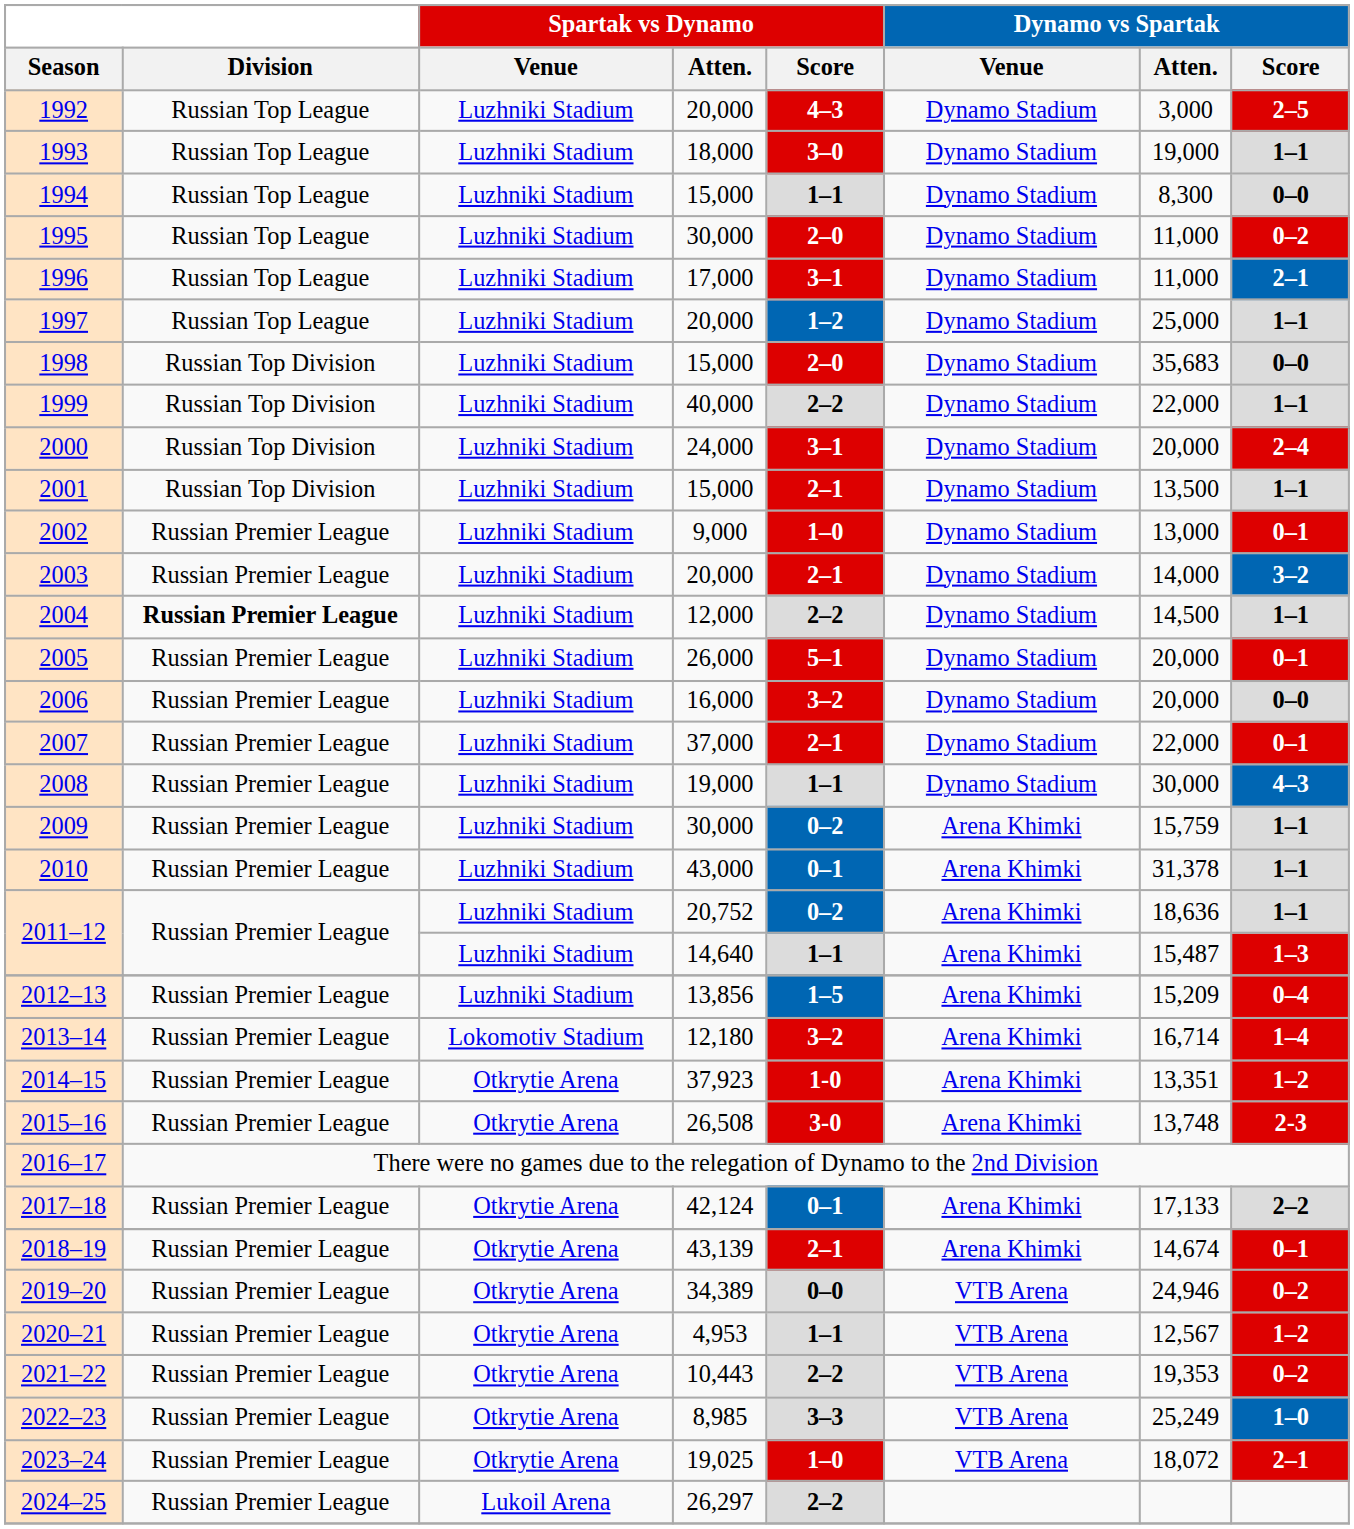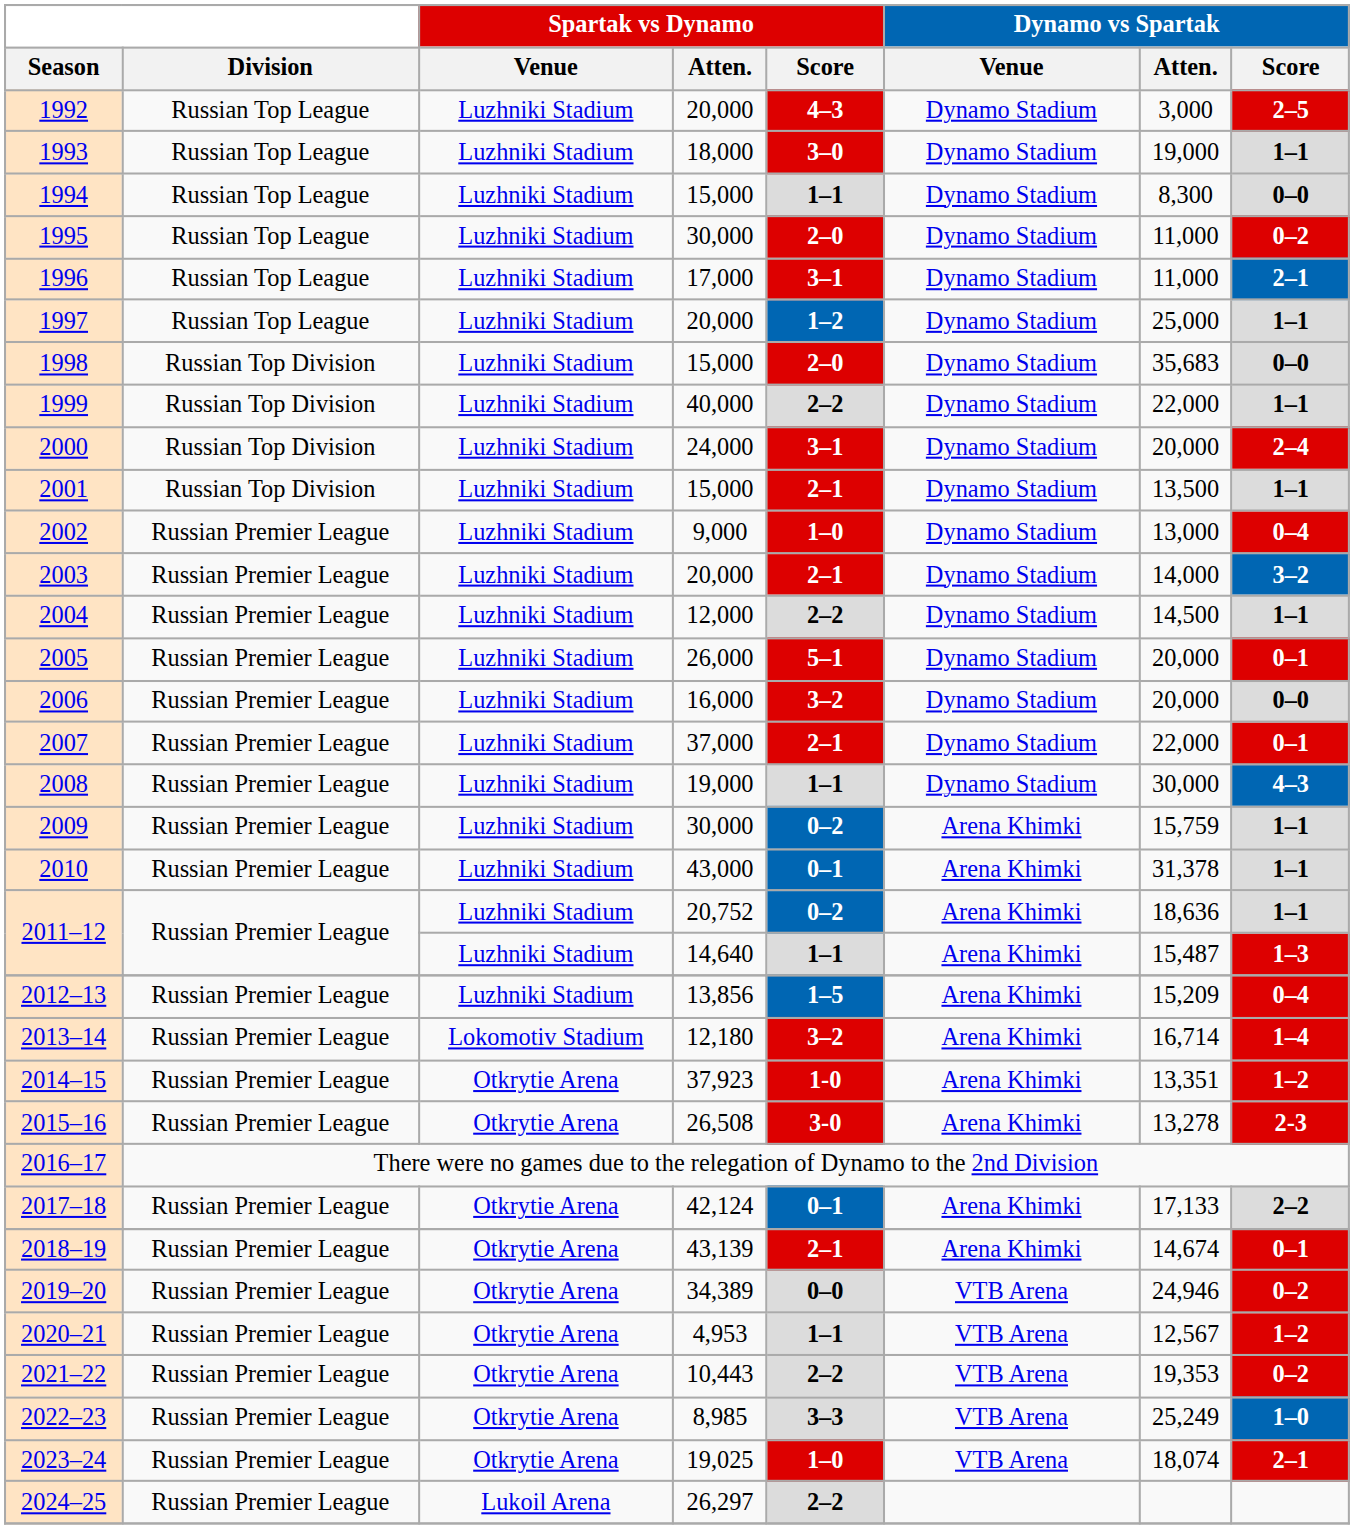 <table class="wikitable" style="text-align: center; font-size: 12px">
 <tr bgcolor=#f5f5f5>
 </tr>
 <tr align=center bgcolor="#FFFFFF">
 <td colspan=2></td>
 <th colspan=3 style="color:#ffffff;background:#DD0000">Spartak vs Dynamo</th>
 <th colspan=3 style="color:#ffffff;background:#0066b3">Dynamo vs Spartak</th>
 </tr>
 <tr>
 <th width="52">Season</th>
 <th width="140">Division</th>
 <th width="120">Venue</th>
 <th width="40">Atten.</th>
 <th width="52">Score</th>
 <th width="120">Venue</th>
 <th width="40">Atten.</th>
 <th width="52">Score</th>
 </tr>
 <tr>
 <td bgcolor=#ffe4c4><a href='#'>1992</a></td>
 <td>Russian Top League</td>
 <td align: center;><a href='#'>Luzhniki Stadium</a></td>
 <td align: center;>20,000</td>
 <td style="color:#ffffff;background:#DD0000"><strong>4–3</strong></td>
 <td align: center;><a href='#'>Dynamo Stadium</a></td>
 <td align: center;>3,000</td>
 <td style="color:#ffffff;background:#DD0000"><strong>2–5</strong></td>
 </tr>
 <tr>
 <td bgcolor=#ffe4c4><a href='#'>1993</a></td>
 <td>Russian Top League</td>
 <td align: center;><a href='#'>Luzhniki Stadium</a></td>
 <td align: center;>18,000</td>
 <td style="color:#ffffff;background:#DD0000"><strong>3–0</strong></td>
 <td align: center;><a href='#'>Dynamo Stadium</a></td>
 <td align: center;>19,000</td>
 <td bgcolor=#dcdcdc><strong>1–1</strong></td>
 </tr>
 <tr>
 <td bgcolor=#ffe4c4><a href='#'>1994</a></td>
 <td>Russian Top League</td>
 <td align: center;><a href='#'>Luzhniki Stadium</a></td>
 <td align: center;>15,000</td>
 <td bgcolor=#dcdcdc><strong>1–1</strong></td>
 <td align: center;><a href='#'>Dynamo Stadium</a></td>
 <td align: center;>8,300</td>
 <td bgcolor=#dcdcdc><strong>0–0</strong></td>
 </tr>
 <tr>
 <td bgcolor=#ffe4c4><a href='#'>1995</a></td>
 <td>Russian Top League</td>
 <td align: center;><a href='#'>Luzhniki Stadium</a></td>
 <td align: center;>30,000</td>
 <td style="color:#ffffff;background:#DD0000"><strong>2–0</strong></td>
 <td align: center;><a href='#'>Dynamo Stadium</a></td>
 <td align: center;>11,000</td>
 <td style="color:#ffffff;background:#DD0000"><strong>0–2</strong></td>
 </tr>
 <tr>
 <td bgcolor=#ffe4c4><a href='#'>1996</a></td>
 <td>Russian Top League</td>
 <td align: center;><a href='#'>Luzhniki Stadium</a></td>
 <td align: center;>17,000</td>
 <td style="color:#ffffff;background:#DD0000"><strong>3–1</strong></td>
 <td align: center;><a href='#'>Dynamo Stadium</a></td>
 <td align: center;>11,000</td>
 <td style="color:#ffffff;background:#0066b3"><strong>2–1</strong></td>
 </tr>
 <tr>
 <td bgcolor=#ffe4c4><a href='#'>1997</a></td>
 <td>Russian Top League</td>
 <td align: center;><a href='#'>Luzhniki Stadium</a></td>
 <td align: center;>20,000</td>
 <td style="color:#ffffff;background:#0066b3"><strong>1–2</strong></td>
 <td align: center;><a href='#'>Dynamo Stadium</a></td>
 <td align: center;>25,000</td>
 <td bgcolor=#dcdcdc><strong>1–1</strong></td>
 </tr>
 <tr>
 <td bgcolor=#ffe4c4><a href='#'>1998</a></td>
 <td>Russian Top Division</td>
 <td align: center;><a href='#'>Luzhniki Stadium</a></td>
 <td align: center;>15,000</td>
 <td style="color:#ffffff;background:#DD0000"><strong>2–0</strong></td>
 <td align: center;><a href='#'>Dynamo Stadium</a></td>
 <td align: center;>35,683</td>
 <td bgcolor=#dcdcdc><strong>0–0</strong></td>
 </tr>
 <tr>
 <td bgcolor=#ffe4c4><a href='#'>1999</a></td>
 <td>Russian Top Division</td>
 <td align: center;><a href='#'>Luzhniki Stadium</a></td>
 <td align: center;>40,000</td>
 <td bgcolor=#dcdcdc><strong>2–2</strong></td>
 <td align: center;><a href='#'>Dynamo Stadium</a></td>
 <td align: center;>22,000</td>
 <td bgcolor=#dcdcdc><strong>1–1</strong></td>
 </tr>
 <tr>
 <td bgcolor=#ffe4c4><a href='#'>2000</a></td>
 <td>Russian Top Division</td>
 <td align: center;><a href='#'>Luzhniki Stadium</a></td>
 <td align: center;>24,000</td>
 <td style="color:#ffffff;background:#DD0000"><strong>3–1</strong></td>
 <td align: center;><a href='#'>Dynamo Stadium</a></td>
 <td align: center;>20,000</td>
 <td style="color:#ffffff;background:#DD0000"><strong>2–4</strong></td>
 </tr>
 <tr>
 <td bgcolor=#ffe4c4><a href='#'>2001</a></td>
 <td>Russian Top Division</td>
 <td align: center;><a href='#'>Luzhniki Stadium</a></td>
 <td align: center;>15,000</td>
 <td style="color:#ffffff;background:#DD0000"><strong>2–1</strong></td>
 <td align: center;><a href='#'>Dynamo Stadium</a></td>
 <td align: center;>13,500</td>
 <td bgcolor=#dcdcdc><strong>1–1</strong></td>
 </tr>
 <tr>
 <td bgcolor=#ffe4c4><a href='#'>2002</a></td>
 <td>Russian Premier League</td>
 <td align: center;><a href='#'>Luzhniki Stadium</a></td>
 <td align: center;>9,000</td>
 <td style="color:#ffffff;background:#DD0000"><strong>1–0</strong></td>
 <td align: center;><a href='#'>Dynamo Stadium</a></td>
 <td align: center;>13,000</td>
-<td style="color:#ffffff;background:#DD0000"><strong>0–1</strong></td>
+<td style="color:#ffffff;background:#DD0000"><strong>0–4</strong></td>
 </tr>
 <tr>
 <td bgcolor=#ffe4c4><a href='#'>2003</a></td>
 <td>Russian Premier League</td>
 <td align: center;><a href='#'>Luzhniki Stadium</a></td>
 <td align: center;>20,000</td>
 <td style="color:#ffffff;background:#DD0000"><strong>2–1</strong></td>
 <td align: center;><a href='#'>Dynamo Stadium</a></td>
 <td align: center;>14,000</td>
 <td style="color:#ffffff;background:#0066b3"><strong>3–2</strong></td>
 </tr>
 <tr>
 <td bgcolor=#ffe4c4><a href='#'>2004</a></td>
-<td><strong>Russian Premier League</strong></td>
+<td>Russian Premier League</td>
 <td align: center;><a href='#'>Luzhniki Stadium</a></td>
 <td align: center;>12,000</td>
 <td bgcolor=#dcdcdc><strong>2–2</strong></td>
 <td align: center;><a href='#'>Dynamo Stadium</a></td>
 <td align: center;>14,500</td>
 <td bgcolor=#dcdcdc><strong>1–1</strong></td>
 </tr>
 <tr>
 <td bgcolor=#ffe4c4><a href='#'>2005</a></td>
 <td>Russian Premier League</td>
 <td align: center;><a href='#'>Luzhniki Stadium</a></td>
 <td align: center;>26,000</td>
 <td style="color:#ffffff;background:#DD0000"><strong>5–1</strong></td>
 <td align: center;><a href='#'>Dynamo Stadium</a></td>
 <td align: center;>20,000</td>
 <td style="color:#ffffff;background:#DD0000"><strong>0–1</strong></td>
 </tr>
 <tr>
 <td bgcolor=#ffe4c4><a href='#'>2006</a></td>
 <td>Russian Premier League</td>
 <td align: center;><a href='#'>Luzhniki Stadium</a></td>
 <td align: center;>16,000</td>
 <td style="color:#ffffff;background:#DD0000"><strong>3–2</strong></td>
 <td align: center;><a href='#'>Dynamo Stadium</a></td>
 <td align: center;>20,000</td>
 <td bgcolor=#dcdcdc><strong>0–0</strong></td>
 </tr>
 <tr>
 <td bgcolor=#ffe4c4><a href='#'>2007</a></td>
 <td>Russian Premier League</td>
 <td align: center;><a href='#'>Luzhniki Stadium</a></td>
 <td align: center;>37,000</td>
 <td style="color:#ffffff;background:#DD0000"><strong>2–1</strong></td>
 <td align: center;><a href='#'>Dynamo Stadium</a></td>
 <td align: center;>22,000</td>
 <td style="color:#ffffff;background:#DD0000"><strong>0–1</strong></td>
 </tr>
 <tr>
 <td bgcolor=#ffe4c4><a href='#'>2008</a></td>
 <td>Russian Premier League</td>
 <td align: center;><a href='#'>Luzhniki Stadium</a></td>
 <td align: center;>19,000</td>
 <td bgcolor=#dcdcdc><strong>1–1</strong></td>
 <td align: center;><a href='#'>Dynamo Stadium</a></td>
 <td align: center;>30,000</td>
 <td style="color:#ffffff;background:#0066b3"><strong>4–3</strong></td>
 </tr>
 <tr>
 <td bgcolor=#ffe4c4><a href='#'>2009</a></td>
 <td>Russian Premier League</td>
 <td align: center;><a href='#'>Luzhniki Stadium</a></td>
 <td align: center;>30,000</td>
 <td style="color:#ffffff;background:#0066b3"><strong>0–2</strong></td>
 <td align: center;><a href='#'>Arena Khimki</a></td>
 <td align: center;>15,759</td>
 <td bgcolor=#dcdcdc><strong>1–1</strong></td>
 </tr>
 <tr>
 <td bgcolor=#ffe4c4><a href='#'>2010</a></td>
 <td>Russian Premier League</td>
 <td align: center;><a href='#'>Luzhniki Stadium</a></td>
 <td align: center;>43,000</td>
 <td style="color:#ffffff;background:#0066b3"><strong>0–1</strong></td>
 <td align: center;><a href='#'>Arena Khimki</a></td>
 <td align: center;>31,378</td>
 <td bgcolor=#dcdcdc><strong>1–1</strong></td>
 </tr>
 <tr>
 <td bgcolor=#ffe4c4 rowspan="2"><a href='#'>2011–12</a></td>
 <td rowspan="2">Russian Premier League</td>
 <td align: center;><a href='#'>Luzhniki Stadium</a></td>
 <td align: center;>20,752</td>
 <td style="color:#ffffff;background:#0066b3"><strong>0–2</strong></td>
 <td align: center;><a href='#'>Arena Khimki</a></td>
 <td align: center;>18,636</td>
 <td bgcolor=#dcdcdc><strong>1–1</strong></td>
 </tr>
 <tr>
 <td align: center;><a href='#'>Luzhniki Stadium</a></td>
 <td align: center;>14,640</td>
 <td bgcolor=#dcdcdc><strong>1–1</strong></td>
 <td align: center;><a href='#'>Arena Khimki</a></td>
 <td align: center;>15,487</td>
 <td style="color:#ffffff;background:#DD0000"><strong>1–3</strong></td>
 </tr>
 <tr>
 </tr>
 <tr>
 <td bgcolor=#ffe4c4><a href='#'>2012–13</a></td>
 <td>Russian Premier League</td>
 <td align: center;><a href='#'>Luzhniki Stadium</a></td>
 <td align: center;>13,856</td>
 <td style="color:#ffffff;background:#0066b3"><strong>1–5</strong></td>
 <td align: center;><a href='#'>Arena Khimki</a></td>
 <td align: center;>15,209</td>
 <td style="color:#ffffff;background:#DD0000"><strong>0–4</strong></td>
 </tr>
 <tr>
 <td bgcolor=#ffe4c4><a href='#'>2013–14</a></td>
 <td>Russian Premier League</td>
 <td align: center;><a href='#'>Lokomotiv Stadium</a></td>
 <td align: center;>12,180</td>
 <td style="color:#ffffff;background:#DD0000"><strong>3–2</strong></td>
 <td align: center;><a href='#'>Arena Khimki</a></td>
 <td align: center;>16,714</td>
 <td style="color:#ffffff;background:#DD0000"><strong>1–4</strong></td>
 </tr>
 <tr>
 <td bgcolor=#ffe4c4><a href='#'>2014–15</a></td>
 <td>Russian Premier League</td>
 <td align: center;><a href='#'>Otkrytie Arena</a></td>
 <td align: center;>37,923</td>
 <td style="color:#ffffff;background:#DD0000"><strong>1-0</strong></td>
 <td align: center;><a href='#'>Arena Khimki</a></td>
 <td align: center;>13,351</td>
 <td style="color:#ffffff;background:#DD0000"><strong>1–2</strong></td>
 </tr>
 <tr>
 <td bgcolor=#ffe4c4><a href='#'>2015–16</a></td>
 <td>Russian Premier League</td>
 <td align: center;><a href='#'>Otkrytie Arena</a></td>
 <td align: center;>26,508</td>
 <td style="color:#ffffff;background:#DD0000"><strong>3-0</strong></td>
 <td align: center;><a href='#'>Arena Khimki</a></td>
-<td align: center;>13,748</td>
+<td align: center;>13,278</td>
 <td style="color:#ffffff;background:#DD0000"><strong>2-3</strong></td>
 </tr>
 <tr>
 <td bgcolor=#ffe4c4><a href='#'>2016–17</a></td>
 <td colspan="10">There were no games due to the relegation of Dynamo to the <a href='#'>2nd Division</a></td>
 </tr>
 <tr>
 <td bgcolor=#ffe4c4><a href='#'>2017–18</a></td>
 <td>Russian Premier League</td>
 <td align: center;><a href='#'>Otkrytie Arena</a></td>
 <td align: center;>42,124</td>
 <td style="color:#ffffff;background:#0066b3"><strong>0–1</strong></td>
 <td align: center;><a href='#'>Arena Khimki</a></td>
 <td align: center;>17,133</td>
 <td bgcolor=#dcdcdc><strong>2–2</strong></td>
 </tr>
 <tr>
 </tr>
 <tr>
 <td bgcolor=#ffe4c4><a href='#'>2018–19</a></td>
 <td>Russian Premier League</td>
 <td align: center;><a href='#'>Otkrytie Arena</a></td>
 <td align: center;>43,139</td>
 <td style="color:#ffffff;background:#DD0000"><strong>2–1</strong></td>
 <td align: center;><a href='#'>Arena Khimki</a></td>
 <td align: center;>14,674</td>
 <td style="color:#ffffff;background:#DD0000"><strong>0–1</strong></td>
 </tr>
 <tr>
 <td bgcolor=#ffe4c4><a href='#'>2019–20</a></td>
 <td>Russian Premier League</td>
 <td align: center;><a href='#'>Otkrytie Arena</a></td>
 <td align: center;>34,389</td>
 <td bgcolor=#dcdcdc><strong>0–0</strong></td>
 <td align: center;><a href='#'>VTB Arena</a></td>
 <td align: center;>24,946</td>
 <td style="color:#ffffff;background:#DD0000"><strong>0–2</strong></td>
 </tr>
 <tr>
 <td bgcolor=#ffe4c4><a href='#'>2020–21</a></td>
 <td>Russian Premier League</td>
 <td align: center;><a href='#'>Otkrytie Arena</a></td>
 <td align: center;>4,953</td>
 <td bgcolor=#dcdcdc><strong>1–1</strong></td>
 <td align: center;><a href='#'>VTB Arena</a></td>
 <td align: center;>12,567</td>
 <td style="color:#ffffff;background:#DD0000"><strong>1–2</strong></td>
 </tr>
 <tr>
 <td bgcolor=#ffe4c4><a href='#'>2021–22</a></td>
 <td>Russian Premier League</td>
 <td align: center;><a href='#'>Otkrytie Arena</a></td>
 <td align: center;>10,443</td>
 <td bgcolor=#dcdcdc><strong>2–2</strong></td>
 <td align: center;><a href='#'>VTB Arena</a></td>
 <td align: center;>19,353</td>
 <td style="color:#ffffff;background:#DD0000"><strong>0–2</strong></td>
 </tr>
 <tr>
 <td bgcolor=#ffe4c4><a href='#'>2022–23</a></td>
 <td>Russian Premier League</td>
 <td align: center;><a href='#'>Otkrytie Arena</a></td>
 <td align: center;>8,985</td>
 <td bgcolor=#dcdcdc><strong>3–3</strong></td>
 <td align: center;><a href='#'>VTB Arena</a></td>
 <td align: center;>25,249</td>
 <td style="color:#ffffff;background:#0066b3"><strong>1–0</strong></td>
 </tr>
 <tr>
 <td bgcolor=#ffe4c4><a href='#'>2023–24</a></td>
 <td>Russian Premier League</td>
 <td align: center;><a href='#'>Otkrytie Arena</a></td>
 <td align: center;>19,025</td>
 <td style="color:#ffffff;background:#DD0000"><strong>1–0</strong></td>
 <td align: center;><a href='#'>VTB Arena</a></td>
-<td align: center;>18,072</td>
+<td align: center;>18,074</td>
 <td style="color:#ffffff;background:#DD0000"><strong>2–1</strong></td>
 </tr>
 <tr>
 <td bgcolor=#ffe4c4><a href='#'>2024–25</a></td>
 <td>Russian Premier League</td>
 <td align: center;><a href='#'>Lukoil Arena</a></td>
 <td align: center;>26,297</td>
 <td bgcolor=#dcdcdc><strong>2–2</strong></td>
 <td align: center;></td>
 <td align: center;></td>
 <td></td>
 </tr>
 <tr>
 </tr>
 </table>
